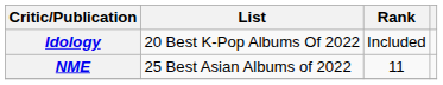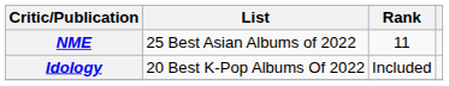 <table class="wikitable plainrowheaders sortable">
 <tr>
 <th>Critic/Publication</th>
 <th scope="col" class="unsortable">List</th>
 <th data-sort-type="number">Rank</th>
 <th scope="col" class="unsortable"></th>
 </tr>
 <tr>
+<th scope="row"><em><a href='#'>NME</a></em></th>
+<td>25 Best Asian Albums of 2022</td>
+<td style="text-align:center;">11</td>
+<td style="text-align:center;"></td>
+</tr>
+<tr>
 <th scope="row"><em><a href='#'>Idology</a></em></th>
 <td>20 Best K-Pop Albums Of 2022</td>
 <td style="text-align:center;">Included</td>
 <td style="text-align:center;"></td>
 </tr>
 <tr>
-<th scope="row"><em><a href='#'>NME</a></em></th>
-<td>25 Best Asian Albums of 2022</td>
-<td style="text-align:center;">11</td>
-<td style="text-align:center;"></td>
-</tr>
-<tr>
 </tr>
 </table>
